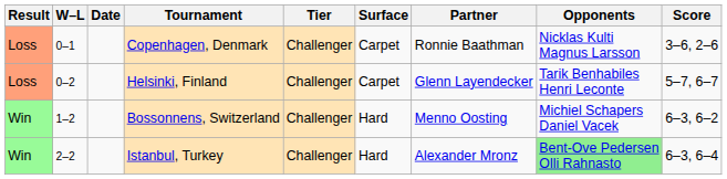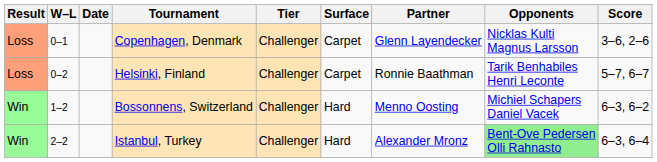 <table class="sortable wikitable">
 <tr>
 <th>Result</th>
 <th class="unsortable">W–L</th>
 <th>Date</th>
 <th>Tournament</th>
 <th>Tier</th>
 <th>Surface</th>
 <th>Partner</th>
 <th>Opponents</th>
 <th class="unsortable">Score</th>
 </tr>
 <tr>
 <td style="background:#ffa07a;">Loss</td>
 <td><small>0–1</small></td>
 <td></td>
 <td style="background:moccasin;"><a href='#'>Copenhagen</a>, Denmark</td>
 <td style="background:moccasin;">Challenger</td>
 <td>Carpet</td>
-<td> Ronnie Baathman</td>
+<td> <a href='#'>Glenn Layendecker</a></td>
 <td> <a href='#'>Nicklas Kulti</a> <br>  <a href='#'>Magnus Larsson</a></td>
 <td>3–6, 2–6</td>
 </tr>
 <tr>
 <td style="background:#ffa07a;">Loss</td>
 <td><small>0–2</small></td>
 <td></td>
 <td style="background:moccasin;"><a href='#'>Helsinki</a>, Finland</td>
 <td style="background:moccasin;">Challenger</td>
 <td>Carpet</td>
-<td> <a href='#'>Glenn Layendecker</a></td>
+<td> Ronnie Baathman</td>
 <td> <a href='#'>Tarik Benhabiles</a> <br>  <a href='#'>Henri Leconte</a></td>
 <td>5–7, 6–7</td>
 </tr>
 <tr>
 <td style="background:#98fb98;">Win</td>
 <td><small>1–2</small></td>
 <td></td>
 <td style="background:moccasin;"><a href='#'>Bossonnens</a>, Switzerland</td>
 <td style="background:moccasin;">Challenger</td>
 <td>Hard</td>
 <td> <a href='#'>Menno Oosting</a></td>
 <td> <a href='#'>Michiel Schapers</a> <br>  <a href='#'>Daniel Vacek</a></td>
 <td>6–3, 6–2</td>
 </tr>
 <tr>
 <td style="background:#98fb98;">Win</td>
 <td><small>2–2</small></td>
 <td></td>
 <td style="background:moccasin;"><a href='#'>Istanbul</a>, Turkey</td>
 <td style="background:moccasin;">Challenger</td>
 <td>Hard</td>
 <td> <a href='#'>Alexander Mronz</a></td>
 <td style="background: lightgreen;"> <a href='#'>Bent-Ove Pedersen</a> <br>  <a href='#'>Olli Rahnasto</a></td>
 <td>6–3, 6–4</td>
 </tr>
 </table>
